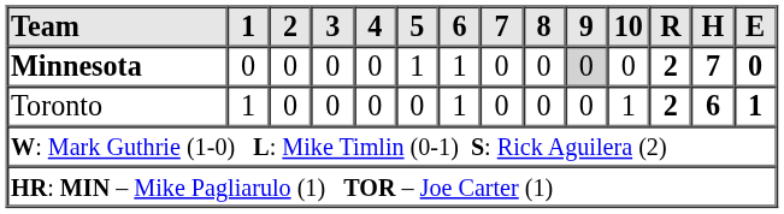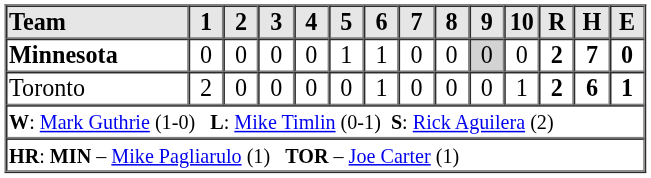 <table border=1 cellspacing=0 width=425 style="margin-left:3em;">
 <tr style="text-align:center; background-color:#e6e6e6;">
 <th align=left width=26%>Team</th>
 <th width=5%>1</th>
 <th width=5%>2</th>
 <th width=5%>3</th>
 <th width=5%>4</th>
 <th width=5%>5</th>
 <th width=5%>6</th>
 <th width=5%>7</th>
 <th width=5%>8</th>
 <th width=5%>9</th>
 <th width=5%>10</th>
 <th width=5%>R</th>
 <th width=5%>H</th>
 <th width=5%>E</th>
 </tr>
 <tr style="text-align:center;">
 <td align=left><strong>Minnesota</strong></td>
 <td>0</td>
 <td>0</td>
 <td>0</td>
 <td>0</td>
 <td>1</td>
 <td>1</td>
 <td>0</td>
 <td>0</td>
 <td style="background: lightgrey;">0</td>
 <td>0</td>
 <td><strong>2</strong></td>
 <td><strong>7</strong></td>
 <td><strong>0</strong></td>
 </tr>
 <tr style="text-align:center;">
 <td align=left>Toronto</td>
-<td>1</td>
+<td>2</td>
 <td>0</td>
 <td>0</td>
 <td>0</td>
 <td>0</td>
 <td>1</td>
 <td>0</td>
 <td>0</td>
 <td>0</td>
 <td>1</td>
 <td><strong>2</strong></td>
 <td><strong>6</strong></td>
 <td><strong>1</strong></td>
 </tr>
 <tr style="text-align:left;">
 <td colspan=15><small><strong>W</strong>: <a href='#'>Mark Guthrie</a> (1-0)   <strong>L</strong>: <a href='#'>Mike Timlin</a> (0-1)  <strong>S</strong>: <a href='#'>Rick Aguilera</a> (2)</small></td>
 </tr>
 <tr style="text-align:left;">
 <td colspan=15><small><strong>HR</strong>: <strong>MIN</strong> – <a href='#'>Mike Pagliarulo</a> (1)   <strong>TOR</strong> – <a href='#'>Joe Carter</a> (1)</small></td>
 </tr>
 </table>
